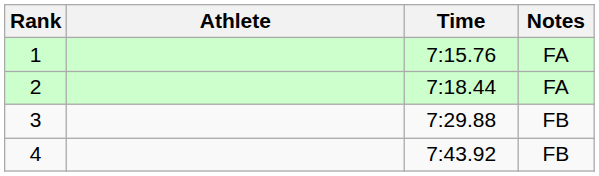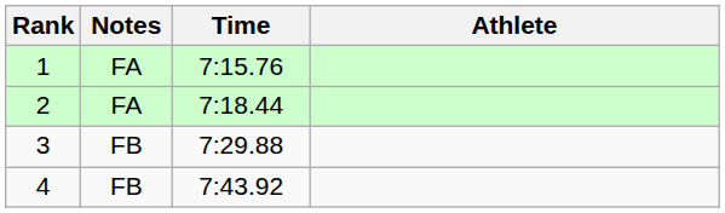 <table class=wikitable style="text-align:center">
 <tr>
 <th width=40>Rank</th>
+<th width=50>Notes</th>
+<th width=80>Time</th>
 <th width=250>Athlete</th>
-<th width=80>Time</th>
-<th width=50>Notes</th>
 </tr>
 <tr bgcolor="ccffcc">
 <td>1</td>
+<td>FA</td>
+<td>7:15.76</td>
 <td align=left></td>
-<td>7:15.76</td>
-<td>FA</td>
 </tr>
 <tr bgcolor="ccffcc">
 <td>2</td>
+<td>FA</td>
+<td>7:18.44</td>
 <td align=left></td>
-<td>7:18.44</td>
-<td>FA</td>
 </tr>
 <tr>
 <td>3</td>
+<td>FB</td>
+<td>7:29.88</td>
 <td align=left></td>
-<td>7:29.88</td>
-<td>FB</td>
 </tr>
 <tr>
 <td>4</td>
+<td>FB</td>
+<td>7:43.92</td>
 <td align=left></td>
-<td>7:43.92</td>
-<td>FB</td>
 </tr>
 </table>
